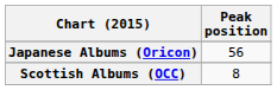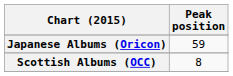 <table class="wikitable sortable plainrowheaders" style="text-align:center">
 <tr>
 <th scope="col">Chart (2015)</th>
 <th scope="col">Peak<br>position</th>
 </tr>
 <tr>
 </tr>
 <tr>
 </tr>
 <tr>
 </tr>
 <tr>
 </tr>
 <tr>
 </tr>
 <tr>
 </tr>
 <tr>
 </tr>
 <tr>
 </tr>
 <tr>
 </tr>
 <tr>
 </tr>
 <tr>
 <th scope="row">Japanese Albums (<a href='#'>Oricon</a>)</th>
-<td>56</td>
+<td>59</td>
 </tr>
 <tr>
 </tr>
 <tr>
 </tr>
 <tr>
 <th scope="row">Scottish Albums (<a href='#'>OCC</a>)</th>
 <td>8</td>
 </tr>
 <tr>
 </tr>
 <tr>
 </tr>
 <tr>
 </tr>
 <tr>
 </tr>
 <tr>
 </tr>
 <tr>
 </tr>
 </table>
